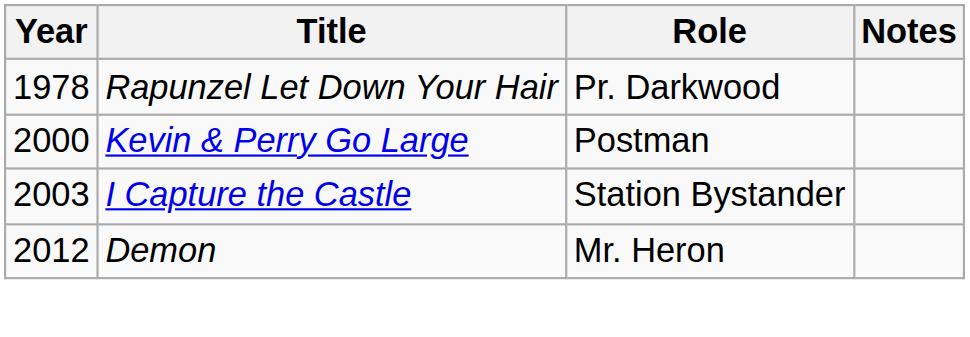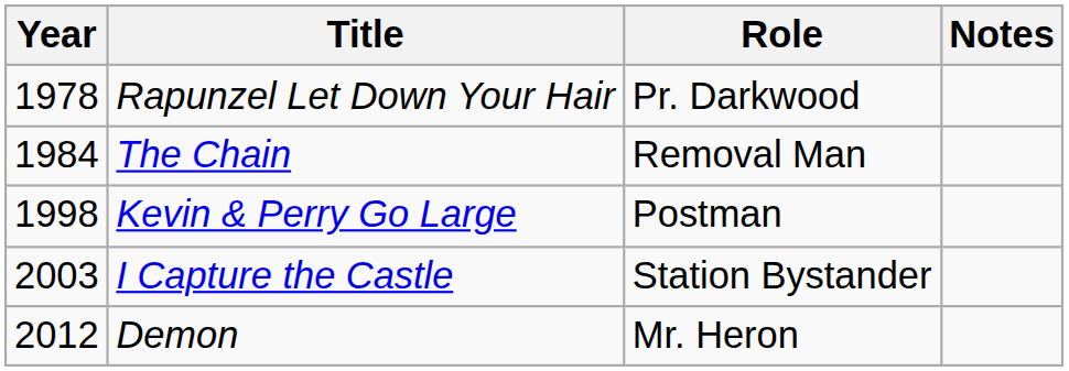 <table class="wikitable sortable">
 <tr>
 <th>Year</th>
 <th>Title</th>
 <th>Role</th>
 <th>Notes</th>
 </tr>
 <tr>
 <td>1978</td>
 <td><em>Rapunzel Let Down Your Hair</em></td>
 <td>Pr. Darkwood</td>
 <td></td>
 </tr>
 <tr>
-<td>2000</td>
+<td>1984</td>
+<td><a href='#'><em>The Chain</em></a></td>
+<td>Removal Man</td>
+<td></td>
+</tr>
+<tr>
+<td>1998</td>
 <td><em><a href='#'>Kevin & Perry Go Large</a></em></td>
 <td>Postman</td>
 <td></td>
 </tr>
 <tr>
 <td>2003</td>
 <td><a href='#'><em>I Capture the Castle</em></a></td>
 <td>Station Bystander</td>
 <td></td>
 </tr>
 <tr>
 <td>2012</td>
 <td><em>Demon</em></td>
 <td>Mr. Heron</td>
 <td></td>
 </tr>
 </table>
